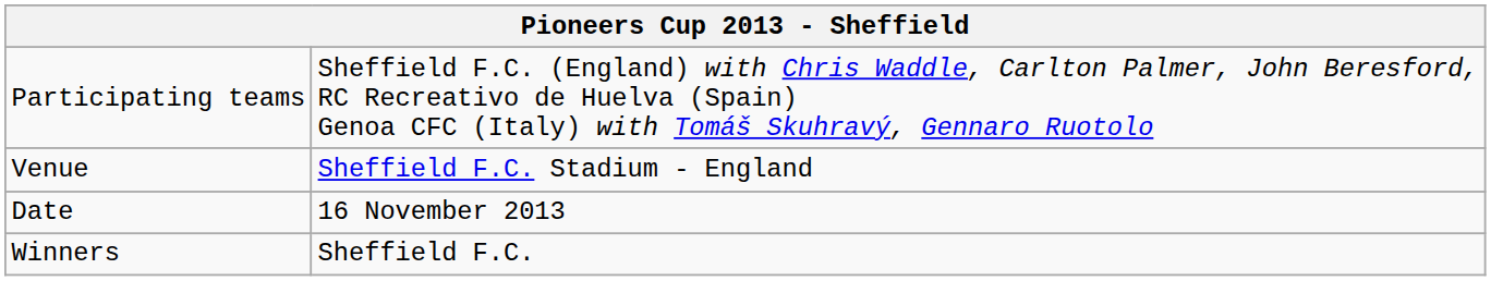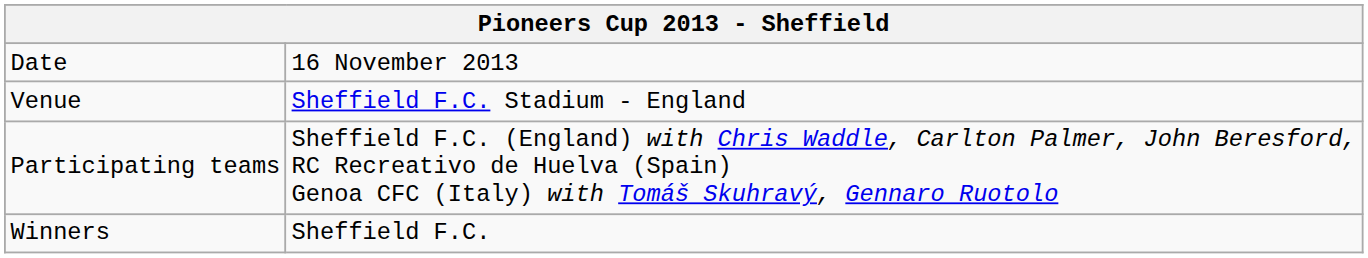 <table class="wikitable">
 <tr>
 <th colspan=2>Pioneers Cup 2013 - Sheffield</th>
+</tr>
+<tr>
+<td>Date</td>
+<td>16 November 2013</td>
+</tr>
+<tr>
+<td>Venue</td>
+<td><a href='#'>Sheffield F.C.</a> Stadium - England</td>
 </tr>
 <tr>
 <td>Participating teams</td>
 <td>Sheffield F.C. (England) <em>with <a href='#'>Chris Waddle</a>, Carlton Palmer, John Beresford,</em><br>RC Recreativo de Huelva (Spain) <br>Genoa CFC (Italy)<em> with <a href='#'>Tomáš Skuhravý</a>, <a href='#'>Gennaro Ruotolo</a></em></td>
 </tr>
 <tr>
-<td>Venue</td>
-<td><a href='#'>Sheffield F.C.</a> Stadium - England</td>
-</tr>
-<tr>
-<td>Date</td>
-<td>16 November 2013</td>
-</tr>
-<tr>
 <td>Winners</td>
 <td>Sheffield F.C.</td>
 </tr>
 </table>
